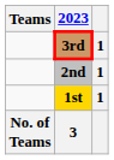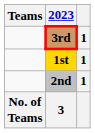 <table class="wikitable" style="font-size:95%; text-align: center;">
 <tr>
 <th>Teams</th>
 <th><a href='#'>2023</a></th>
 <th></th>
 </tr>
 <tr>
 <td align="left"></td>
 <td style="background:#cc9966; border: 3px solid red"><strong>3rd</strong></td>
 <th>1</th>
 </tr>
 <tr>
 <td align="left"></td>
-<td style="background:silver"><strong>2nd</strong></td>
+<td style="background:gold;"><strong>1st</strong></td>
 <th>1</th>
 </tr>
 <tr>
 <td align="left"></td>
-<td style="background:gold;"><strong>1st</strong></td>
+<td style="background:silver"><strong>2nd</strong></td>
 <th>1</th>
 </tr>
 <tr>
 <th>No. of<br> Teams</th>
 <th>3</th>
 <th></th>
 </tr>
 </table>
